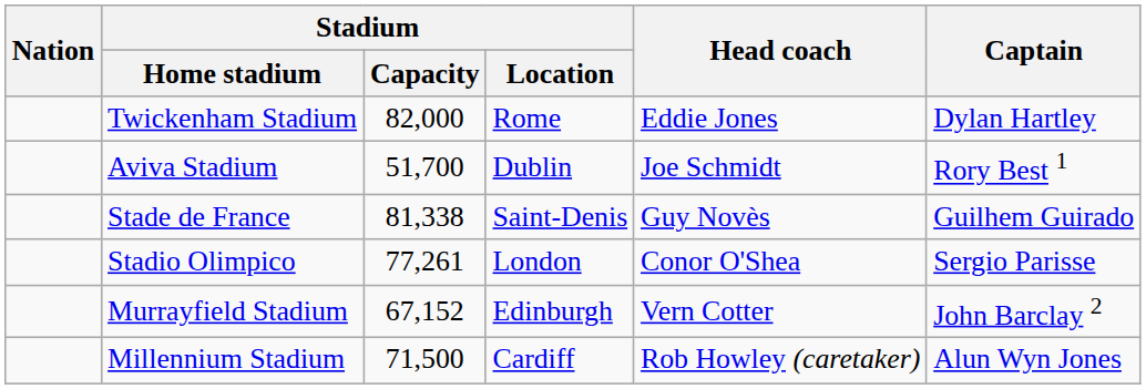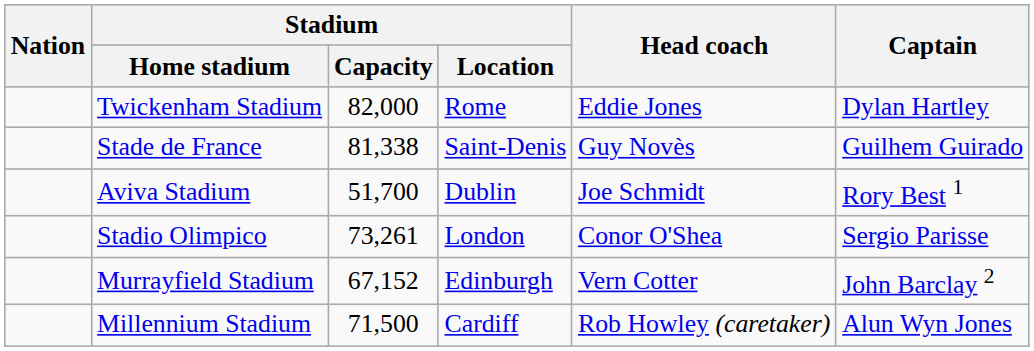 <table class="wikitable">
 <tr>
 <th rowspan="2">Nation</th>
 <th colspan="3">Stadium</th>
 <th rowspan="2">Head coach</th>
 <th rowspan="2">Captain</th>
 </tr>
 <tr>
 <th>Home stadium</th>
 <th>Capacity</th>
 <th>Location</th>
 </tr>
 <tr>
 <td></td>
 <td><a href='#'>Twickenham Stadium</a></td>
 <td align=center>82,000</td>
 <td><a href='#'>Rome</a></td>
 <td> <a href='#'>Eddie Jones</a></td>
 <td><a href='#'>Dylan Hartley</a></td>
 </tr>
 <tr>
 <td></td>
+<td><a href='#'>Stade de France</a></td>
+<td align=center>81,338</td>
+<td><a href='#'>Saint-Denis</a></td>
+<td> <a href='#'>Guy Novès</a></td>
+<td><a href='#'>Guilhem Guirado</a></td>
+</tr>
+<tr>
+<td></td>
 <td><a href='#'>Aviva Stadium</a></td>
 <td align=center>51,700</td>
 <td><a href='#'>Dublin</a></td>
 <td> <a href='#'>Joe Schmidt</a></td>
 <td><a href='#'>Rory Best</a> <sup>1</sup></td>
 </tr>
 <tr>
 <td></td>
-<td><a href='#'>Stade de France</a></td>
-<td align=center>81,338</td>
-<td><a href='#'>Saint-Denis</a></td>
-<td> <a href='#'>Guy Novès</a></td>
-<td><a href='#'>Guilhem Guirado</a></td>
-</tr>
-<tr>
-<td></td>
 <td><a href='#'>Stadio Olimpico</a></td>
-<td align=center>77,261</td>
+<td align=center>73,261</td>
 <td><a href='#'>London</a></td>
 <td> <a href='#'>Conor O'Shea</a></td>
 <td><a href='#'>Sergio Parisse</a></td>
 </tr>
 <tr>
 <td></td>
 <td><a href='#'>Murrayfield Stadium</a></td>
 <td align=center>67,152</td>
 <td><a href='#'>Edinburgh</a></td>
 <td> <a href='#'>Vern Cotter</a></td>
 <td><a href='#'>John Barclay</a> <sup>2</sup></td>
 </tr>
 <tr>
 <td></td>
 <td><a href='#'>Millennium Stadium</a></td>
 <td align=center>71,500</td>
 <td><a href='#'>Cardiff</a></td>
 <td> <a href='#'>Rob Howley</a> <em>(caretaker)</em></td>
 <td><a href='#'>Alun Wyn Jones</a></td>
 </tr>
 </table>
